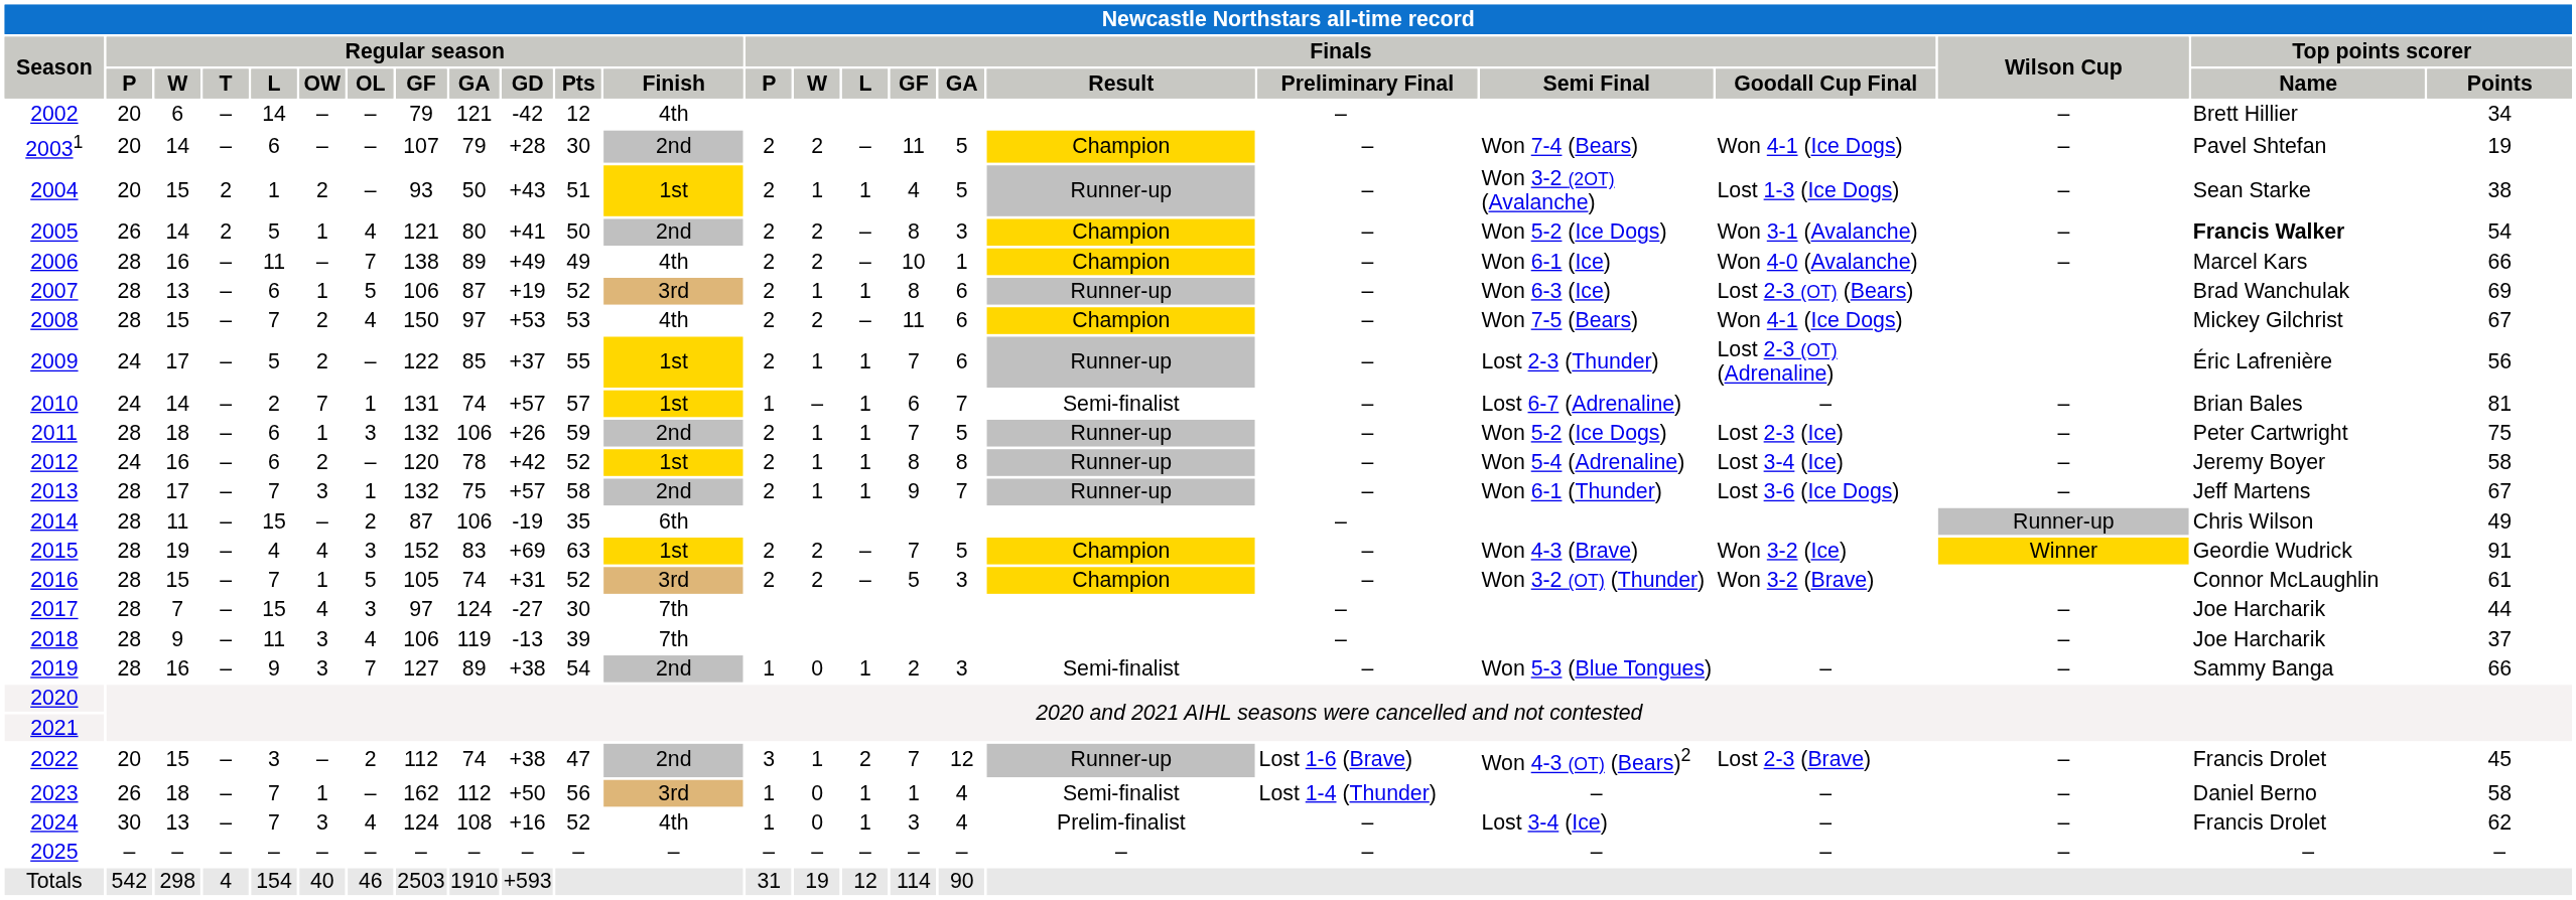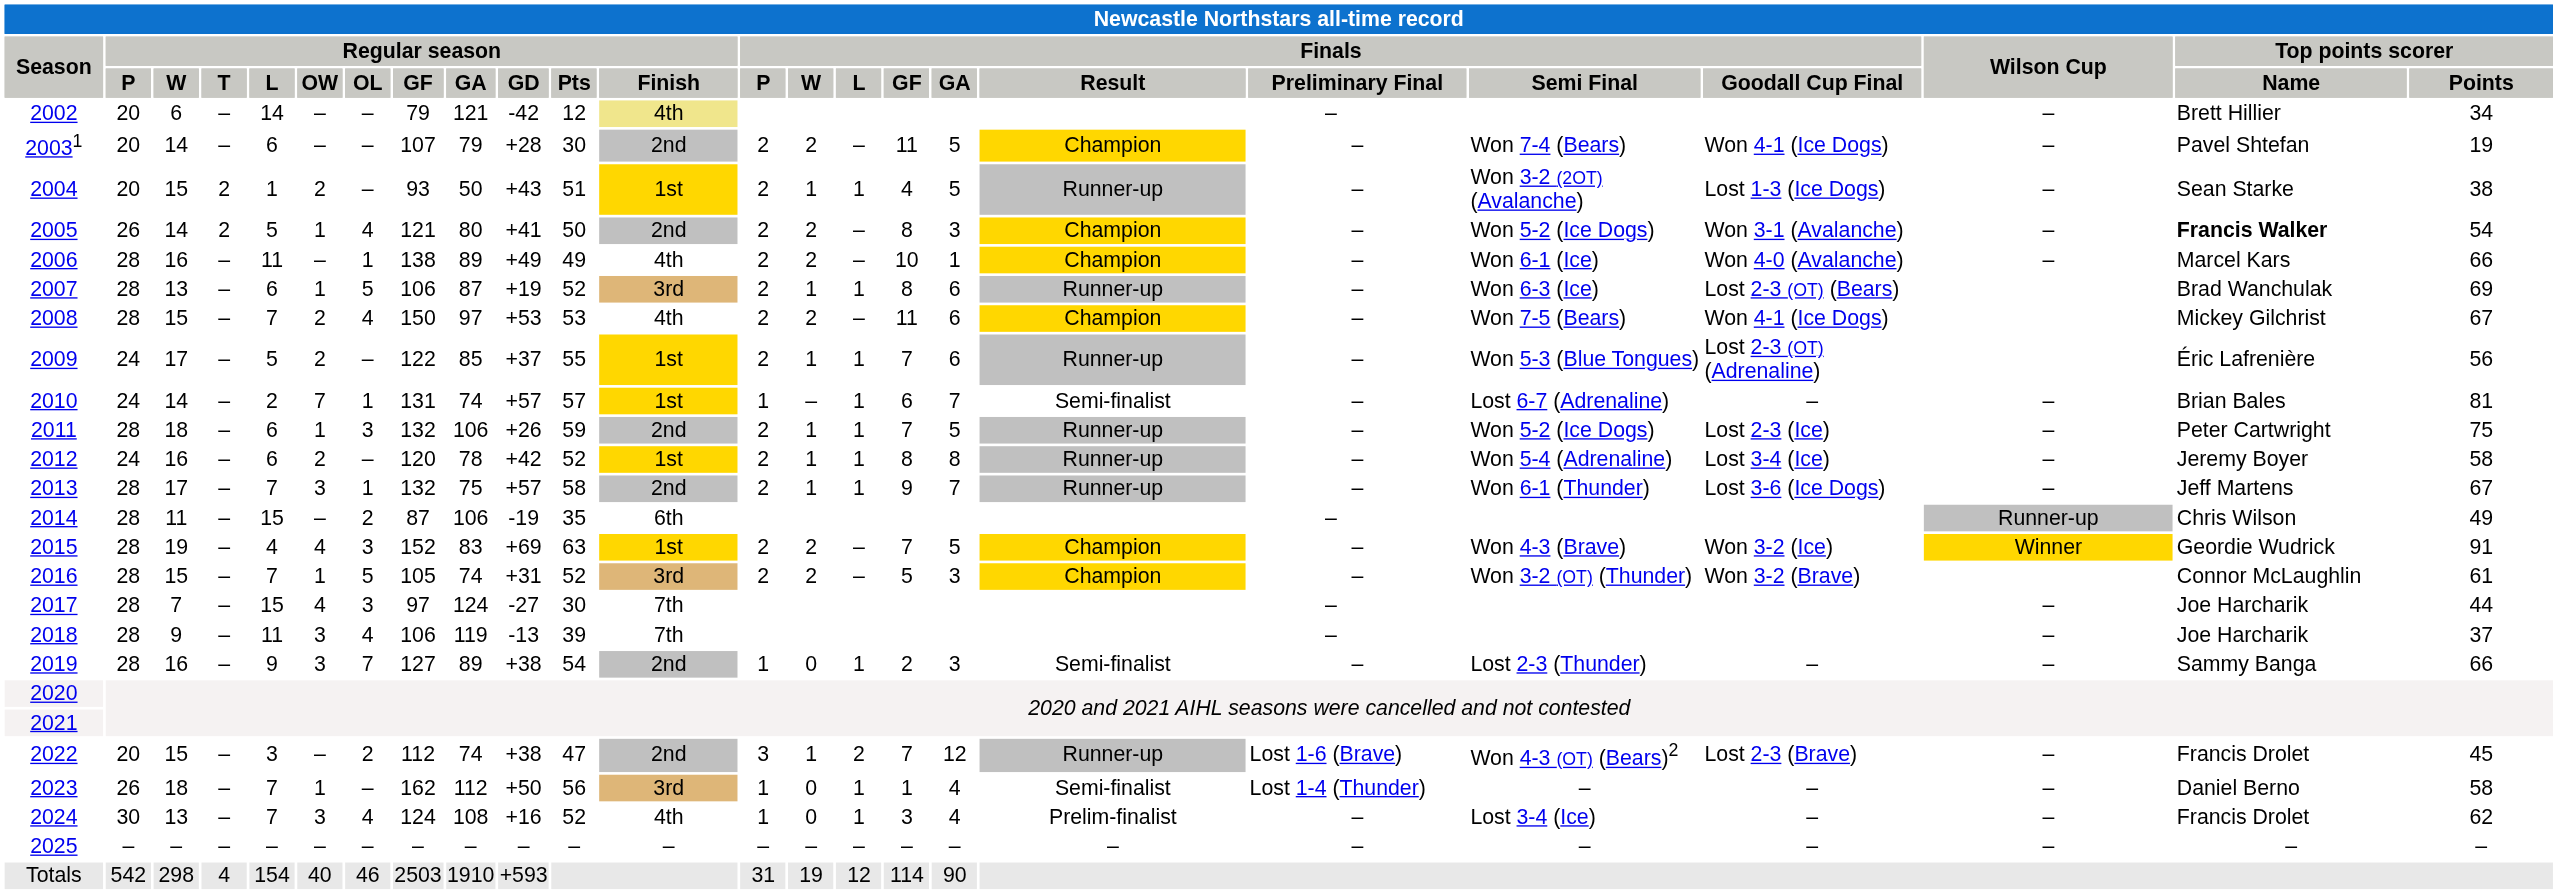 <table class="toccolours" style="width:120em;text-align: center">
 <tr>
 <th colspan="24" style="background:#0D72CE;color:white;border:#0D72CE 1px solid">Newcastle Northstars all-time record</th>
 </tr>
 <tr>
 <th rowspan="2" style="background:#c8c8c3;color:black;border:#c8c8c3 1px solid; width: 70px">Season</th>
 <th colspan="11" style="background:#c8c8c3;color:black;border:#c8c8c3 1px solid">Regular season</th>
 <th colspan="9" style="background:#c8c8c3;color:black;border:#c8c8c3 1px solid">Finals</th>
 <th rowspan="2" style="background:#c8c8c3;color:black;border:#c8c8c3 1px solid">Wilson Cup</th>
 <th colspan="2" style="background:#c8c8c3;color:black;border:#c8c8c3 1px solid">Top points scorer</th>
 </tr>
 <tr>
 <th style="background:#c8c8c3;color:black;border:#c8c8c3 1px solid; width: 30px">P</th>
 <th style="background:#c8c8c3;color:black;border:#c8c8c3 1px solid; width: 30px">W</th>
 <th style="background:#c8c8c3;color:black;border:#c8c8c3 1px solid; width: 30px">T</th>
 <th style="background:#c8c8c3;color:black;border:#c8c8c3 1px solid; width: 30px">L</th>
 <th style="background:#c8c8c3;color:black;border:#c8c8c3 1px solid; width: 30px">OW</th>
 <th style="background:#c8c8c3;color:black;border:#c8c8c3 1px solid; width: 30px">OL</th>
 <th style="background:#c8c8c3;color:black;border:#c8c8c3 1px solid; width: 30px">GF</th>
 <th style="background:#c8c8c3;color:black;border:#c8c8c3 1px solid; width: 30px">GA</th>
 <th style="background:#c8c8c3;color:black;border:#c8c8c3 1px solid; width: 30px">GD</th>
 <th style="background:#c8c8c3;color:black;border:#c8c8c3 1px solid; width: 30px">Pts</th>
 <th style="background:#c8c8c3;color:black;border:#c8c8c3 1px solid">Finish</th>
 <th style="background:#c8c8c3;color:black;border:#c8c8c3 1px solid; width: 30px">P</th>
 <th style="background:#c8c8c3;color:black;border:#c8c8c3 1px solid; width: 30px">W</th>
 <th style="background:#c8c8c3;color:black;border:#c8c8c3 1px solid; width: 30px">L</th>
 <th style="background:#c8c8c3;color:black;border:#c8c8c3 1px solid; width: 30px">GF</th>
 <th style="background:#c8c8c3;color:black;border:#c8c8c3 1px solid; width: 30px">GA</th>
 <th style="background:#c8c8c3;color:black;border:#c8c8c3 1px solid">Result</th>
 <th style="background:#c8c8c3;color:black;border:#c8c8c3 1px solid; width: 160px">Preliminary Final</th>
 <th style="background:#c8c8c3;color:black;border:#c8c8c3 1px solid; width: 170px">Semi Final</th>
 <th style="background:#c8c8c3;color:black;border:#c8c8c3 1px solid; width: 160px">Goodall Cup Final</th>
 <th style="background:#c8c8c3;color:black;border:#c8c8c3 1px solid; width: 170px">Name</th>
 <th style="background:#c8c8c3;color:black;border:#c8c8c3 1px solid">Points</th>
 </tr>
 <tr>
 <td><a href='#'>2002</a></td>
 <td>20</td>
 <td>6</td>
 <td>–</td>
 <td>14</td>
 <td>–</td>
 <td>–</td>
 <td>79</td>
 <td>121</td>
 <td>-42</td>
 <td>12</td>
-<td>4th</td>
+<td style="background: khaki;">4th</td>
 <td colspan="9">–</td>
 <td>–</td>
 <td align="left"> Brett Hillier</td>
 <td>34</td>
 </tr>
 <tr>
 <td><a href='#'>2003</a><sup>1</sup></td>
 <td>20</td>
 <td>14</td>
 <td>–</td>
 <td>6</td>
 <td>–</td>
 <td>–</td>
 <td>107</td>
 <td>79</td>
 <td>+28</td>
 <td>30</td>
 <td bgcolor="silver">2nd</td>
 <td>2</td>
 <td>2</td>
 <td>–</td>
 <td>11</td>
 <td>5</td>
 <td bgcolor="gold">Champion</td>
 <td>–</td>
 <td align="left">Won <a href='#'>7-4</a> (<a href='#'>Bears</a>)</td>
 <td align="left">Won <a href='#'>4-1</a> (<a href='#'>Ice Dogs</a>)</td>
 <td>–</td>
 <td align="left"> Pavel Shtefan</td>
 <td>19</td>
 </tr>
 <tr>
 <td><a href='#'>2004</a></td>
 <td>20</td>
 <td>15</td>
 <td>2</td>
 <td>1</td>
 <td>2</td>
 <td>–</td>
 <td>93</td>
 <td>50</td>
 <td>+43</td>
 <td>51</td>
 <td bgcolor="gold">1st</td>
 <td>2</td>
 <td>1</td>
 <td>1</td>
 <td>4</td>
 <td>5</td>
 <td bgcolor="silver">Runner-up</td>
 <td>–</td>
 <td align="left">Won <a href='#'>3-2 <small>(2OT)</small></a> (<a href='#'>Avalanche</a>)</td>
 <td align="left">Lost <a href='#'>1-3</a> (<a href='#'>Ice Dogs</a>)</td>
 <td>–</td>
 <td align="left"> Sean Starke</td>
 <td>38</td>
 </tr>
 <tr>
 <td><a href='#'>2005</a></td>
 <td>26</td>
 <td>14</td>
 <td>2</td>
 <td>5</td>
 <td>1</td>
 <td>4</td>
 <td>121</td>
 <td>80</td>
 <td>+41</td>
 <td>50</td>
 <td bgcolor="silver">2nd</td>
 <td>2</td>
 <td>2</td>
 <td>–</td>
 <td>8</td>
 <td>3</td>
 <td bgcolor="gold">Champion</td>
 <td>–</td>
 <td align="left">Won <a href='#'>5-2</a> (<a href='#'>Ice Dogs</a>)</td>
 <td align="left">Won <a href='#'>3-1</a> (<a href='#'>Avalanche</a>)</td>
 <td>–</td>
 <td align="left"><strong> Francis Walker</strong></td>
 <td>54</td>
 </tr>
 <tr>
 <td><a href='#'>2006</a></td>
 <td>28</td>
 <td>16</td>
 <td>–</td>
 <td>11</td>
 <td>–</td>
-<td>7</td>
+<td>1</td>
 <td>138</td>
 <td>89</td>
 <td>+49</td>
 <td>49</td>
 <td>4th</td>
 <td>2</td>
 <td>2</td>
 <td>–</td>
 <td>10</td>
 <td>1</td>
 <td bgcolor="gold">Champion</td>
 <td>–</td>
 <td align="left">Won <a href='#'>6-1</a> (<a href='#'>Ice</a>)</td>
 <td align="left">Won <a href='#'>4-0</a> (<a href='#'>Avalanche</a>)</td>
 <td>–</td>
 <td align="left"> Marcel Kars</td>
 <td>66</td>
 </tr>
 <tr>
 <td><a href='#'>2007</a></td>
 <td>28</td>
 <td>13</td>
 <td>–</td>
 <td>6</td>
 <td>1</td>
 <td>5</td>
 <td>106</td>
 <td>87</td>
 <td>+19</td>
 <td>52</td>
 <td bgcolor="#deb678">3rd</td>
 <td>2</td>
 <td>1</td>
 <td>1</td>
 <td>8</td>
 <td>6</td>
 <td bgcolor="silver">Runner-up</td>
 <td>–</td>
 <td align="left">Won <a href='#'>6-3</a> (<a href='#'>Ice</a>)</td>
 <td align="left">Lost <a href='#'>2-3 <small>(OT)</small></a> (<a href='#'>Bears</a>)</td>
 <td></td>
 <td align="left"> Brad Wanchulak</td>
 <td>69</td>
 </tr>
 <tr>
 <td><a href='#'>2008</a></td>
 <td>28</td>
 <td>15</td>
 <td>–</td>
 <td>7</td>
 <td>2</td>
 <td>4</td>
 <td>150</td>
 <td>97</td>
 <td>+53</td>
 <td>53</td>
 <td>4th</td>
 <td>2</td>
 <td>2</td>
 <td>–</td>
 <td>11</td>
 <td>6</td>
 <td bgcolor="gold">Champion</td>
 <td>–</td>
 <td align="left">Won <a href='#'>7-5</a> (<a href='#'>Bears</a>)</td>
 <td align="left">Won <a href='#'>4-1</a> (<a href='#'>Ice Dogs</a>)</td>
 <td></td>
 <td align="left"> Mickey Gilchrist</td>
 <td>67</td>
 </tr>
 <tr>
 <td><a href='#'>2009</a></td>
 <td>24</td>
 <td>17</td>
 <td>–</td>
 <td>5</td>
 <td>2</td>
 <td>–</td>
 <td>122</td>
 <td>85</td>
 <td>+37</td>
 <td>55</td>
 <td bgcolor="gold">1st</td>
 <td>2</td>
 <td>1</td>
 <td>1</td>
 <td>7</td>
 <td>6</td>
 <td bgcolor="silver">Runner-up</td>
 <td>–</td>
-<td align="left">Lost <a href='#'>2-3</a> (<a href='#'>Thunder</a>)</td>
+<td align="left">Won <a href='#'>5-3</a> (<a href='#'>Blue Tongues</a>)</td>
 <td align="left">Lost <a href='#'>2-3 <small>(OT)</small></a> (<a href='#'>Adrenaline</a>)</td>
 <td></td>
 <td align="left"> Éric Lafrenière</td>
 <td>56</td>
 </tr>
 <tr>
 <td><a href='#'>2010</a></td>
 <td>24</td>
 <td>14</td>
 <td>–</td>
 <td>2</td>
 <td>7</td>
 <td>1</td>
 <td>131</td>
 <td>74</td>
 <td>+57</td>
 <td>57</td>
 <td bgcolor="gold">1st</td>
 <td>1</td>
 <td>–</td>
 <td>1</td>
 <td>6</td>
 <td>7</td>
 <td>Semi-finalist</td>
 <td>–</td>
 <td align="left">Lost <a href='#'>6-7</a> (<a href='#'>Adrenaline</a>)</td>
 <td>–</td>
 <td>–</td>
 <td align="left"> Brian Bales</td>
 <td>81</td>
 </tr>
 <tr>
 <td><a href='#'>2011</a></td>
 <td>28</td>
 <td>18</td>
 <td>–</td>
 <td>6</td>
 <td>1</td>
 <td>3</td>
 <td>132</td>
 <td>106</td>
 <td>+26</td>
 <td>59</td>
 <td bgcolor="silver">2nd</td>
 <td>2</td>
 <td>1</td>
 <td>1</td>
 <td>7</td>
 <td>5</td>
 <td bgcolor="silver">Runner-up</td>
 <td>–</td>
 <td align="left">Won <a href='#'>5-2</a> (<a href='#'>Ice Dogs</a>)</td>
 <td align="left">Lost <a href='#'>2-3</a> (<a href='#'>Ice</a>)</td>
 <td>–</td>
 <td align="left"> Peter Cartwright</td>
 <td>75</td>
 </tr>
 <tr>
 <td><a href='#'>2012</a></td>
 <td>24</td>
 <td>16</td>
 <td>–</td>
 <td>6</td>
 <td>2</td>
 <td>–</td>
 <td>120</td>
 <td>78</td>
 <td>+42</td>
 <td>52</td>
 <td bgcolor="gold">1st</td>
 <td>2</td>
 <td>1</td>
 <td>1</td>
 <td>8</td>
 <td>8</td>
 <td bgcolor="silver">Runner-up</td>
 <td>–</td>
 <td align="left">Won <a href='#'>5-4</a> (<a href='#'>Adrenaline</a>)</td>
 <td align="left">Lost <a href='#'>3-4</a> (<a href='#'>Ice</a>)</td>
 <td>–</td>
 <td align="left"> Jeremy Boyer</td>
 <td>58</td>
 </tr>
 <tr>
 <td><a href='#'>2013</a></td>
 <td>28</td>
 <td>17</td>
 <td>–</td>
 <td>7</td>
 <td>3</td>
 <td>1</td>
 <td>132</td>
 <td>75</td>
 <td>+57</td>
 <td>58</td>
 <td bgcolor="silver">2nd</td>
 <td>2</td>
 <td>1</td>
 <td>1</td>
 <td>9</td>
 <td>7</td>
 <td bgcolor="silver">Runner-up</td>
 <td>–</td>
 <td align="left">Won <a href='#'>6-1</a> (<a href='#'>Thunder</a>)</td>
 <td align="left">Lost <a href='#'>3-6</a> (<a href='#'>Ice Dogs</a>)</td>
 <td>–</td>
 <td align="left"> Jeff Martens</td>
 <td>67</td>
 </tr>
 <tr>
 <td><a href='#'>2014</a></td>
 <td>28</td>
 <td>11</td>
 <td>–</td>
 <td>15</td>
 <td>–</td>
 <td>2</td>
 <td>87</td>
 <td>106</td>
 <td>-19</td>
 <td>35</td>
 <td>6th</td>
 <td colspan="9">–</td>
 <td bgcolor="silver">Runner-up</td>
 <td align="left"> Chris Wilson</td>
 <td>49</td>
 </tr>
 <tr>
 <td><a href='#'>2015</a></td>
 <td>28</td>
 <td>19</td>
 <td>–</td>
 <td>4</td>
 <td>4</td>
 <td>3</td>
 <td>152</td>
 <td>83</td>
 <td>+69</td>
 <td>63</td>
 <td bgcolor="gold">1st</td>
 <td>2</td>
 <td>2</td>
 <td>–</td>
 <td>7</td>
 <td>5</td>
 <td bgcolor="gold">Champion</td>
 <td>–</td>
 <td align="left">Won <a href='#'>4-3</a> (<a href='#'>Brave</a>)</td>
 <td align="left">Won <a href='#'>3-2</a> (<a href='#'>Ice</a>)</td>
 <td bgcolor="gold">Winner</td>
 <td align="left"> Geordie Wudrick</td>
 <td>91</td>
 </tr>
 <tr>
 <td><a href='#'>2016</a></td>
 <td>28</td>
 <td>15</td>
 <td>–</td>
 <td>7</td>
 <td>1</td>
 <td>5</td>
 <td>105</td>
 <td>74</td>
 <td>+31</td>
 <td>52</td>
 <td bgcolor="#deb678">3rd</td>
 <td>2</td>
 <td>2</td>
 <td>–</td>
 <td>5</td>
 <td>3</td>
 <td bgcolor="gold">Champion</td>
 <td>–</td>
 <td align="left">Won <a href='#'>3-2 <small>(OT)</small></a> (<a href='#'>Thunder</a>)</td>
 <td align="left">Won <a href='#'>3-2</a> (<a href='#'>Brave</a>)</td>
 <td></td>
 <td align="left"> Connor McLaughlin</td>
 <td>61</td>
 </tr>
 <tr>
 <td><a href='#'>2017</a></td>
 <td>28</td>
 <td>7</td>
 <td>–</td>
 <td>15</td>
 <td>4</td>
 <td>3</td>
 <td>97</td>
 <td>124</td>
 <td>-27</td>
 <td>30</td>
 <td>7th</td>
 <td colspan="9">–</td>
 <td>–</td>
 <td align="left"> Joe Harcharik</td>
 <td>44</td>
 </tr>
 <tr>
 <td><a href='#'>2018</a></td>
 <td>28</td>
 <td>9</td>
 <td>–</td>
 <td>11</td>
 <td>3</td>
 <td>4</td>
 <td>106</td>
 <td>119</td>
 <td>-13</td>
 <td>39</td>
 <td>7th</td>
 <td colspan="9">–</td>
 <td>–</td>
 <td align="left"> Joe Harcharik</td>
 <td>37</td>
 </tr>
 <tr>
 <td><a href='#'>2019</a></td>
 <td>28</td>
 <td>16</td>
 <td>–</td>
 <td>9</td>
 <td>3</td>
 <td>7</td>
 <td>127</td>
 <td>89</td>
 <td>+38</td>
 <td>54</td>
 <td bgcolor="silver">2nd</td>
 <td>1</td>
 <td>0</td>
 <td>1</td>
 <td>2</td>
 <td>3</td>
 <td>Semi-finalist</td>
 <td>–</td>
-<td align="left">Won <a href='#'>5-3</a> (<a href='#'>Blue Tongues</a>)</td>
+<td align="left">Lost <a href='#'>2-3</a> (<a href='#'>Thunder</a>)</td>
 <td>–</td>
 <td>–</td>
 <td align="left"> Sammy Banga</td>
 <td>66</td>
 </tr>
 <tr>
 <td bgcolor="#f5f2f2"><a href='#'>2020</a></td>
 <td rowspan="2" colspan=23 bgcolor="#f5f2f2"><em>2020 and 2021 AIHL seasons were cancelled and not contested</em></td>
 </tr>
 <tr>
 <td bgcolor="#f5f2f2"><a href='#'>2021</a></td>
 </tr>
 <tr>
 <td><a href='#'>2022</a></td>
 <td>20</td>
 <td>15</td>
 <td>–</td>
 <td>3</td>
 <td>–</td>
 <td>2</td>
 <td>112</td>
 <td>74</td>
 <td>+38</td>
 <td>47</td>
 <td bgcolor="silver">2nd</td>
 <td>3</td>
 <td>1</td>
 <td>2</td>
 <td>7</td>
 <td>12</td>
 <td bgcolor="silver">Runner-up</td>
 <td align="left">Lost <a href='#'>1-6</a> (<a href='#'>Brave</a>)</td>
 <td align="left">Won <a href='#'>4-3 <small>(OT)</small></a> (<a href='#'>Bears</a>)<sup>2</sup></td>
 <td align="left">Lost <a href='#'>2-3</a> (<a href='#'>Brave</a>)</td>
 <td>–</td>
 <td align="left"> Francis Drolet</td>
 <td>45</td>
 </tr>
 <tr>
 <td><a href='#'>2023</a></td>
 <td>26</td>
 <td>18</td>
 <td>–</td>
 <td>7</td>
 <td>1</td>
 <td>–</td>
 <td>162</td>
 <td>112</td>
 <td>+50</td>
 <td>56</td>
 <td bgcolor="#deb678">3rd</td>
 <td>1</td>
 <td>0</td>
 <td>1</td>
 <td>1</td>
 <td>4</td>
 <td>Semi-finalist</td>
 <td align="left">Lost <a href='#'>1-4</a> (<a href='#'>Thunder</a>)</td>
 <td>–</td>
 <td>–</td>
 <td>–</td>
 <td align="left"> Daniel Berno</td>
 <td>58</td>
 </tr>
 <tr>
 <td><a href='#'>2024</a></td>
 <td>30</td>
 <td>13</td>
 <td>–</td>
 <td>7</td>
 <td>3</td>
 <td>4</td>
 <td>124</td>
 <td>108</td>
 <td>+16</td>
 <td>52</td>
 <td>4th</td>
 <td>1</td>
 <td>0</td>
 <td>1</td>
 <td>3</td>
 <td>4</td>
 <td>Prelim-finalist</td>
 <td>–</td>
 <td align="left">Lost <a href='#'>3-4</a> (<a href='#'>Ice</a>)</td>
 <td>–</td>
 <td>–</td>
 <td align="left"> Francis Drolet</td>
 <td>62</td>
 </tr>
 <tr>
 <td><a href='#'>2025</a></td>
 <td>–</td>
 <td>–</td>
 <td>–</td>
 <td>–</td>
 <td>–</td>
 <td>–</td>
 <td>–</td>
 <td>–</td>
 <td>–</td>
 <td>–</td>
 <td>–</td>
 <td>–</td>
 <td>–</td>
 <td>–</td>
 <td>–</td>
 <td>–</td>
 <td>–</td>
 <td>–</td>
 <td>–</td>
 <td>–</td>
 <td>–</td>
 <td>–</td>
 <td>–</td>
 </tr>
 <tr>
 <td bgcolor="#e8e8e8">Totals</td>
 <td bgcolor="#e8e8e8">542</td>
 <td bgcolor="#e8e8e8">298</td>
 <td bgcolor="#e8e8e8">4</td>
 <td bgcolor="#e8e8e8">154</td>
 <td bgcolor="#e8e8e8">40</td>
 <td bgcolor="#e8e8e8">46</td>
 <td bgcolor="#e8e8e8">2503</td>
 <td bgcolor="#e8e8e8">1910</td>
 <td bgcolor="#e8e8e8">+593</td>
 <td colspan=2 bgcolor="#e8e8e8"></td>
 <td bgcolor="#e8e8e8">31</td>
 <td bgcolor="#e8e8e8">19</td>
 <td bgcolor="#e8e8e8">12</td>
 <td bgcolor="#e8e8e8">114</td>
 <td bgcolor="#e8e8e8">90</td>
 <td colspan=7 bgcolor="#e8e8e8"></td>
 </tr>
 <tr>
 </tr>
 </table>
